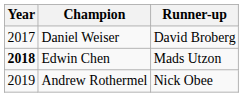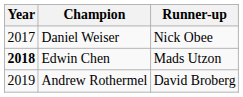 <table class="wikitable">
 <tr>
 <th>Year</th>
 <th>Champion</th>
 <th>Runner-up</th>
 </tr>
 <tr>
 <td>2017</td>
 <td>Daniel Weiser</td>
-<td>David Broberg</td>
+<td>Nick Obee</td>
 </tr>
 <tr>
 <td><strong>2018</strong></td>
 <td>Edwin Chen</td>
 <td>Mads Utzon</td>
 </tr>
 <tr>
 <td>2019</td>
 <td>Andrew Rothermel</td>
-<td>Nick Obee</td>
+<td>David Broberg</td>
 </tr>
 </table>
